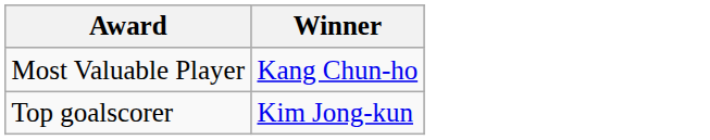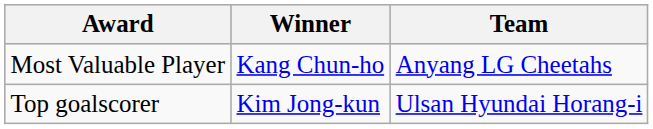 <table class="wikitable">
 <tr>
 <th>Award</th>
 <th>Winner</th>
+<th>Team</th>
 </tr>
 <tr>
 <td>Most Valuable Player</td>
 <td> <a href='#'>Kang Chun-ho</a></td>
+<td><a href='#'>Anyang LG Cheetahs</a></td>
 </tr>
 <tr>
 <td>Top goalscorer</td>
 <td> <a href='#'>Kim Jong-kun</a></td>
+<td><a href='#'>Ulsan Hyundai Horang-i</a></td>
 </tr>
 </table>
